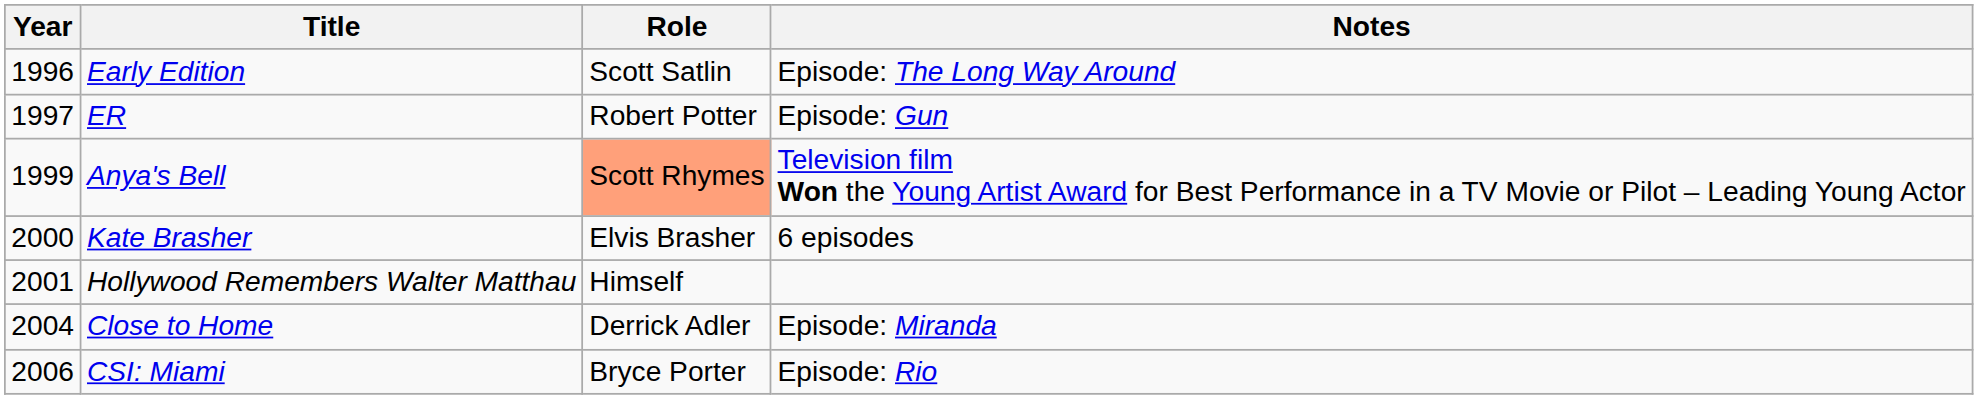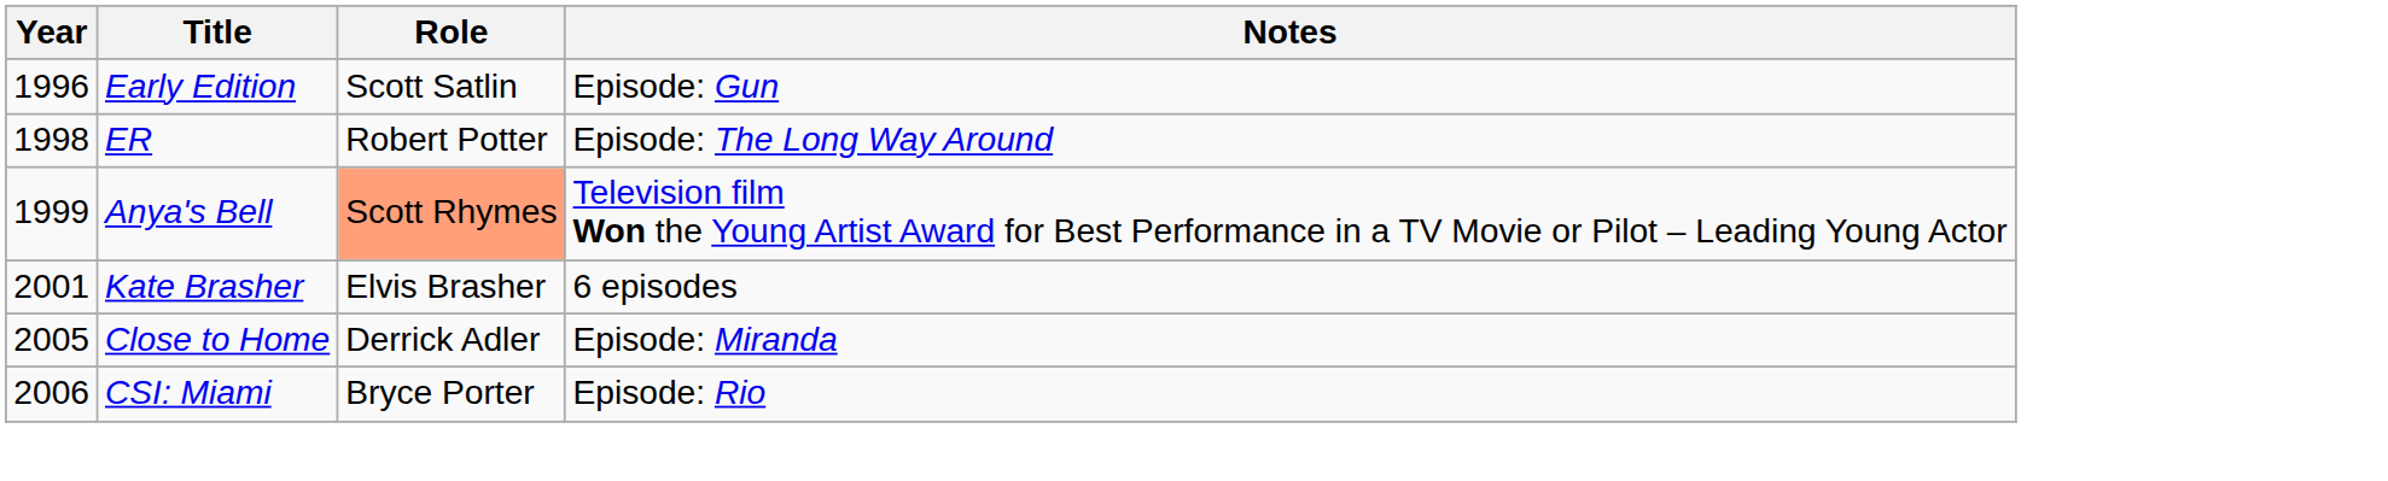 <table class="wikitable">
 <tr>
 <th>Year</th>
 <th>Title</th>
 <th>Role</th>
 <th>Notes</th>
 </tr>
 <tr>
 <td>1996</td>
 <td><em><a href='#'>Early Edition</a></em></td>
 <td>Scott Satlin</td>
-<td>Episode: <em><a href='#'>The Long Way Around</a></em></td>
+<td>Episode: <em><a href='#'>Gun</a></em></td>
 </tr>
 <tr>
-<td>1997</td>
+<td>1998</td>
 <td><em><a href='#'>ER</a></em></td>
 <td>Robert Potter</td>
-<td>Episode: <em><a href='#'>Gun</a></em></td>
+<td>Episode: <em><a href='#'>The Long Way Around</a></em></td>
 </tr>
 <tr>
 <td>1999</td>
 <td><em><a href='#'>Anya's Bell</a></em></td>
 <td style="background: lightsalmon;">Scott Rhymes</td>
 <td><a href='#'>Television film</a><br><strong>Won</strong> the <a href='#'>Young Artist Award</a> for Best Performance in a TV Movie or Pilot – Leading Young Actor</td>
 </tr>
 <tr>
-<td>2000</td>
+<td>2001</td>
 <td><em><a href='#'>Kate Brasher</a></em></td>
 <td>Elvis Brasher</td>
 <td>6 episodes</td>
 </tr>
 <tr>
-<td>2001</td>
-<td><em>Hollywood Remembers Walter Matthau</em></td>
-<td>Himself</td>
-<td></td>
-</tr>
-<tr>
-<td>2004</td>
+<td>2005</td>
 <td><em><a href='#'>Close to Home</a></em></td>
 <td>Derrick Adler</td>
 <td>Episode: <em><a href='#'>Miranda</a></em></td>
 </tr>
 <tr>
 <td>2006</td>
 <td><em><a href='#'>CSI: Miami</a></em></td>
 <td>Bryce Porter</td>
 <td>Episode: <em><a href='#'>Rio</a></em></td>
 </tr>
 </table>
